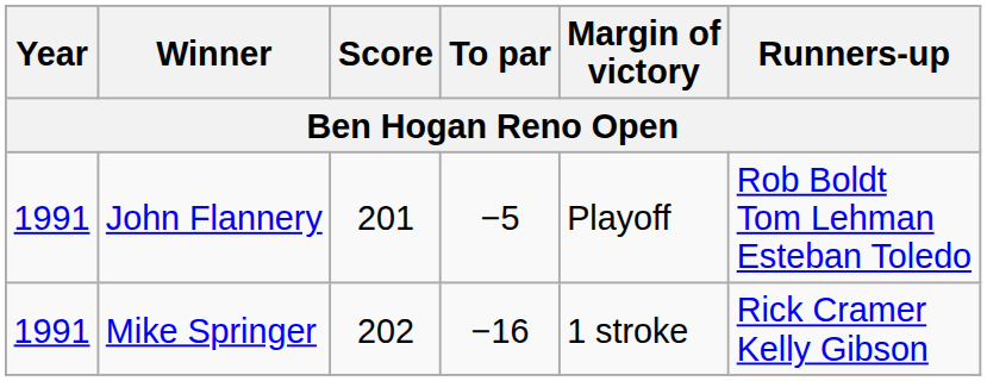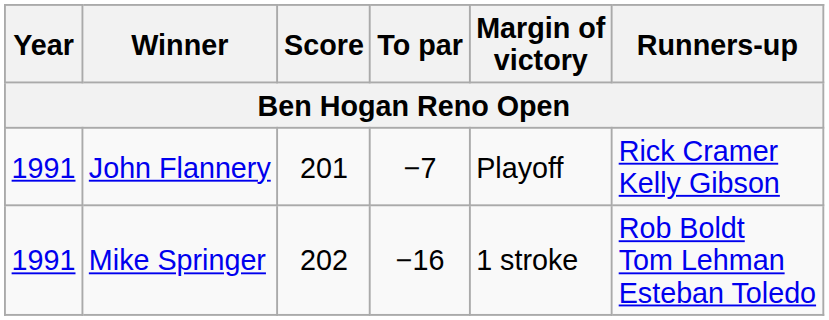 <table class="wikitable" style="font-size:95%">
 <tr>
 <th>Year</th>
 <th>Winner</th>
 <th>Score</th>
 <th>To par</th>
 <th>Margin of<br>victory</th>
 <th>Runners-up</th>
 </tr>
 <tr>
 <th colspan=6>Ben Hogan Reno Open</th>
 </tr>
 <tr>
 <td><a href='#'>1991</a></td>
 <td> <a href='#'>John Flannery</a></td>
 <td align=center>201</td>
-<td align=center>−5</td>
+<td align=center>−7</td>
 <td>Playoff</td>
-<td> <a href='#'>Rob Boldt</a><br> <a href='#'>Tom Lehman</a><br> <a href='#'>Esteban Toledo</a></td>
+<td> <a href='#'>Rick Cramer</a><br> <a href='#'>Kelly Gibson</a></td>
 </tr>
 <tr>
 <td><a href='#'>1991</a></td>
 <td> <a href='#'>Mike Springer</a></td>
 <td align=center>202</td>
 <td align=center>−16</td>
 <td>1 stroke</td>
-<td> <a href='#'>Rick Cramer</a><br> <a href='#'>Kelly Gibson</a></td>
+<td> <a href='#'>Rob Boldt</a><br> <a href='#'>Tom Lehman</a><br> <a href='#'>Esteban Toledo</a></td>
 </tr>
 </table>
